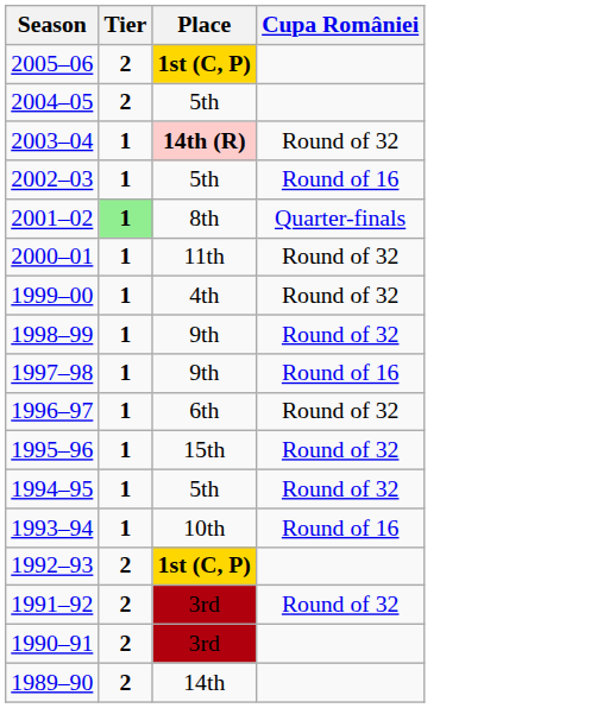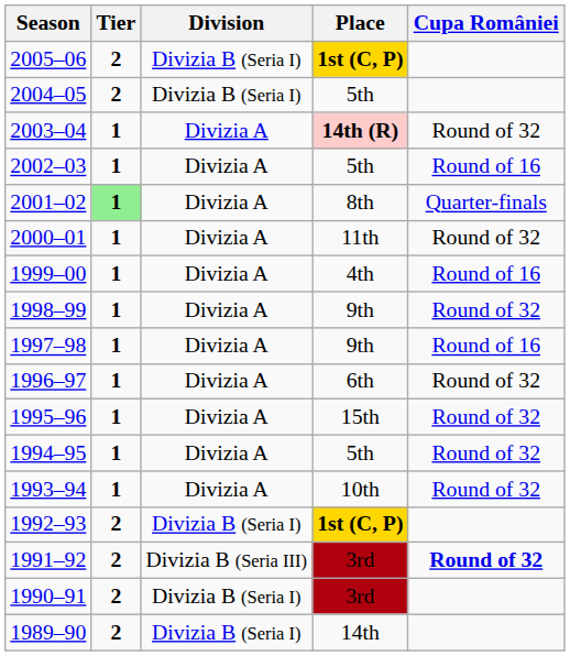 <table class="wikitable" style="text-align:center; font-size:90%">
 <tr>
 <th>Season</th>
 <th>Tier</th>
+<th>Division</th>
 <th>Place</th>
 <th><a href='#'>Cupa României</a></th>
 </tr>
 <tr>
 <td><a href='#'>2005–06</a></td>
 <td><strong>2</strong></td>
+<td><a href='#'>Divizia B</a> <small>(Seria I)</small></td>
 <td align=center bgcolor=gold><strong>1st (C, P)</strong></td>
 <td></td>
 </tr>
 <tr>
 <td><a href='#'>2004–05</a></td>
 <td><strong>2</strong></td>
+<td>Divizia B <small>(Seria I)</small></td>
 <td>5th</td>
 <td></td>
 </tr>
 <tr>
 <td><a href='#'>2003–04</a></td>
 <td><strong>1</strong></td>
+<td><a href='#'>Divizia A</a></td>
 <td align=center bgcolor=#FFCCCC><strong>14th (R)</strong></td>
 <td>Round of 32</td>
 </tr>
 <tr>
 <td><a href='#'>2002–03</a></td>
 <td><strong>1</strong></td>
+<td>Divizia A</td>
 <td>5th</td>
 <td><a href='#'>Round of 16</a></td>
 </tr>
 <tr>
 <td><a href='#'>2001–02</a></td>
 <td style="background: lightgreen;"><strong>1</strong></td>
+<td>Divizia A</td>
 <td>8th</td>
 <td><a href='#'>Quarter-finals</a></td>
 </tr>
 <tr>
 <td><a href='#'>2000–01</a></td>
 <td><strong>1</strong></td>
+<td>Divizia A</td>
 <td>11th</td>
 <td>Round of 32</td>
 </tr>
 <tr>
 <td><a href='#'>1999–00</a></td>
 <td><strong>1</strong></td>
+<td>Divizia A</td>
 <td>4th</td>
-<td>Round of 32</td>
+<td><a href='#'>Round of 16</a></td>
 </tr>
 <tr>
 <td><a href='#'>1998–99</a></td>
 <td><strong>1</strong></td>
+<td>Divizia A</td>
 <td>9th</td>
 <td><a href='#'>Round of 32</a></td>
 </tr>
 <tr>
 <td><a href='#'>1997–98</a></td>
 <td><strong>1</strong></td>
+<td>Divizia A</td>
 <td>9th</td>
 <td><a href='#'>Round of 16</a></td>
 </tr>
 <tr>
 <td><a href='#'>1996–97</a></td>
 <td><strong>1</strong></td>
+<td>Divizia A</td>
 <td>6th</td>
 <td>Round of 32</td>
 </tr>
 <tr>
 <td><a href='#'>1995–96</a></td>
 <td><strong>1</strong></td>
+<td>Divizia A</td>
 <td>15th</td>
 <td><a href='#'>Round of 32</a></td>
 </tr>
 <tr>
 <td><a href='#'>1994–95</a></td>
 <td><strong>1</strong></td>
+<td>Divizia A</td>
 <td>5th</td>
 <td><a href='#'>Round of 32</a></td>
 </tr>
 <tr>
 <td><a href='#'>1993–94</a></td>
 <td><strong>1</strong></td>
+<td>Divizia A</td>
 <td>10th</td>
-<td><a href='#'>Round of 16</a></td>
+<td><a href='#'>Round of 32</a></td>
 </tr>
 <tr>
 <td><a href='#'>1992–93</a></td>
 <td><strong>2</strong></td>
+<td><a href='#'>Divizia B</a> <small>(Seria I)</small></td>
 <td align=center bgcolor=gold><strong>1st (C, P)</strong></td>
 <td></td>
 </tr>
 <tr>
 <td><a href='#'>1991–92</a></td>
 <td><strong>2</strong></td>
+<td>Divizia B <small>(Seria III)</small></td>
 <td align=center bgcolor=bronze>3rd</td>
-<td><a href='#'>Round of 32</a></td>
+<td><strong><a href='#'>Round of 32</a></strong></td>
 </tr>
 <tr>
 <td><a href='#'>1990–91</a></td>
 <td><strong>2</strong></td>
+<td>Divizia B <small>(Seria I)</small></td>
 <td align=center bgcolor=bronze>3rd</td>
 <td></td>
 </tr>
 <tr>
 <td><a href='#'>1989–90</a></td>
 <td><strong>2</strong></td>
+<td><a href='#'>Divizia B</a> <small>(Seria I)</small></td>
 <td>14th</td>
 <td></td>
 </tr>
 </table>
